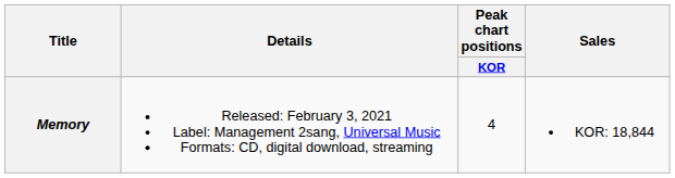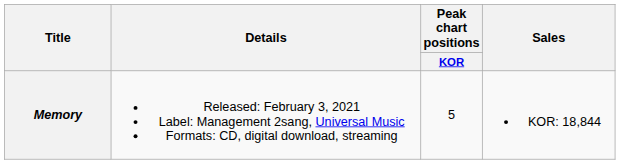 <table class="wikitable plainrowheaders" style="text-align:center">
 <tr>
 <th scope="col" rowspan="2" style="width:8em">Title</th>
 <th scope="col" rowspan="2" style="width:24em">Details</th>
 <th scope="col" colspan="1">Peak chart positions</th>
 <th scope="col" rowspan="2" style="width:10em">Sales</th>
 </tr>
 <tr>
 <th scope="col" style="width:3em;font-size:90%"><a href='#'>KOR</a><br></th>
 </tr>
 <tr>
 <th scope="row"><em>Memory</em></th>
 <td><br><ul><li>Released: February 3, 2021</li><li>Label: Management 2sang, <a href='#'>Universal Music</a></li><li>Formats: CD, digital download, streaming</li></ul></td>
-<td>4</td>
+<td>5</td>
 <td><br><ul><li>KOR: 18,844</li></ul></td>
 </tr>
 </table>
